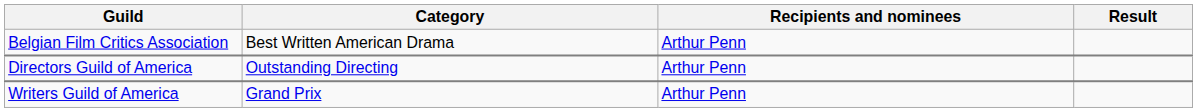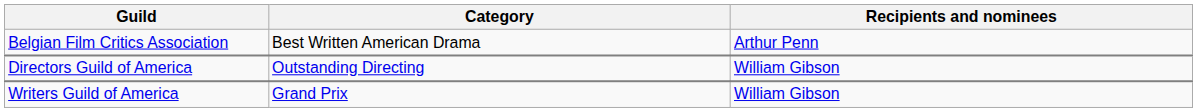 <table class="wikitable" width="95%" cellpadding="5">
 <tr>
 <th width="20%">Guild</th>
 <th width="35%">Category</th>
 <th width="35%">Recipients and nominees</th>
-<th width="10%">Result</th>
 </tr>
 <tr>
 <td><a href='#'>Belgian Film Critics Association</a></td>
 <td>Best Written American Drama</td>
 <td><a href='#'>Arthur Penn</a></td>
-<td></td>
 </tr>
 <tr style="border-top:2px solid gray;">
 <td><a href='#'>Directors Guild of America</a></td>
 <td><a href='#'>Outstanding Directing</a></td>
-<td><a href='#'>Arthur Penn</a></td>
-<td></td>
+<td><a href='#'>William Gibson</a></td>
 </tr>
 <tr style="border-top:2px solid gray;">
 <td><a href='#'>Writers Guild of America</a></td>
 <td><a href='#'>Grand Prix</a></td>
-<td><a href='#'>Arthur Penn</a></td>
-<td></td>
+<td><a href='#'>William Gibson</a></td>
 </tr>
 </table>
